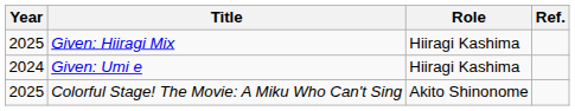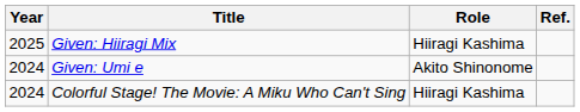 <table class="wikitable">
 <tr>
 <th>Year</th>
 <th>Title</th>
 <th>Role</th>
 <th>Ref.</th>
 </tr>
 <tr>
 <td>2025</td>
 <td><em><a href='#'>Given: Hiiragi Mix</a></em></td>
 <td>Hiiragi Kashima</td>
 <td></td>
 </tr>
 <tr>
 <td>2024</td>
 <td><em><a href='#'>Given: Umi e</a></em></td>
+<td>Akito Shinonome</td>
+<td></td>
+</tr>
+<tr>
+<td>2024</td>
+<td><em>Colorful Stage! The Movie: A Miku Who Can't Sing</em></td>
 <td>Hiiragi Kashima</td>
 <td></td>
 </tr>
-<tr>
-<td>2025</td>
-<td><em>Colorful Stage! The Movie: A Miku Who Can't Sing</em></td>
-<td>Akito Shinonome</td>
-<td></td>
-</tr>
 </table>
